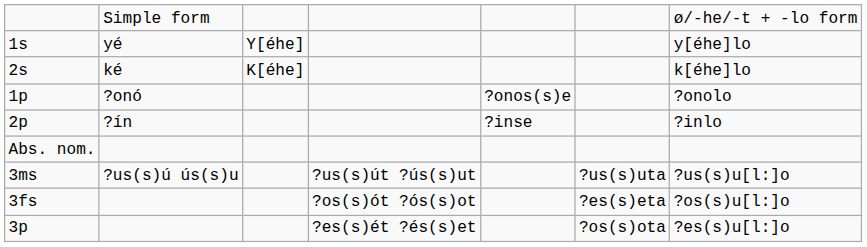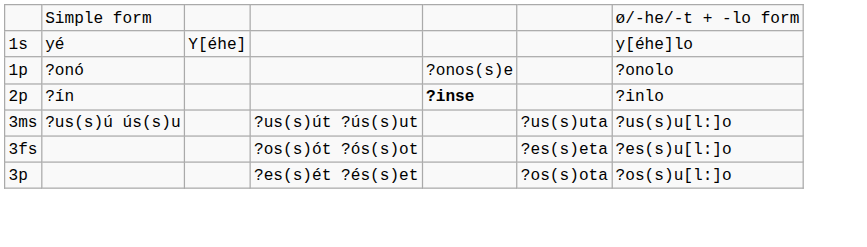 <table class="wikitable">
 <tr>
 <td></td>
 <td>Simple form</td>
 <td></td>
 <td></td>
 <td></td>
 <td></td>
 <td>ø/-he/-t + -lo form</td>
 </tr>
 <tr>
 <td>1s</td>
 <td>yé</td>
 <td>Y[éhe]</td>
 <td></td>
 <td></td>
 <td></td>
 <td>y[éhe]lo</td>
 </tr>
 <tr>
-<td>2s</td>
-<td>ké</td>
-<td>K[éhe]</td>
-<td></td>
-<td></td>
-<td></td>
-<td>k[éhe]lo</td>
-</tr>
-<tr>
 <td>1p</td>
 <td>?onó</td>
 <td></td>
 <td></td>
 <td>?onos(s)e</td>
 <td></td>
 <td>?onolo</td>
 </tr>
 <tr>
 <td>2p</td>
 <td>?ín</td>
 <td></td>
 <td></td>
-<td>?inse</td>
+<td><strong>?inse</strong></td>
 <td></td>
 <td>?inlo</td>
-</tr>
-<tr>
-<td>Abs. nom.</td>
-<td></td>
-<td></td>
-<td></td>
-<td></td>
-<td></td>
-<td></td>
 </tr>
 <tr>
 <td>3ms</td>
 <td>?us(s)ú ús(s)u</td>
 <td></td>
 <td>?us(s)út ?ús(s)ut</td>
 <td></td>
 <td>?us(s)uta</td>
 <td>?us(s)u[l:]o</td>
 </tr>
 <tr>
 <td>3fs</td>
 <td></td>
 <td></td>
 <td>?os(s)ót ?ós(s)ot</td>
 <td></td>
 <td>?es(s)eta</td>
-<td>?os(s)u[l:]o</td>
+<td>?es(s)u[l:]o</td>
 </tr>
 <tr>
 <td>3p</td>
 <td></td>
 <td></td>
 <td>?es(s)ét ?és(s)et</td>
 <td></td>
 <td>?os(s)ota</td>
-<td>?es(s)u[l:]o</td>
+<td>?os(s)u[l:]o</td>
 </tr>
 </table>
